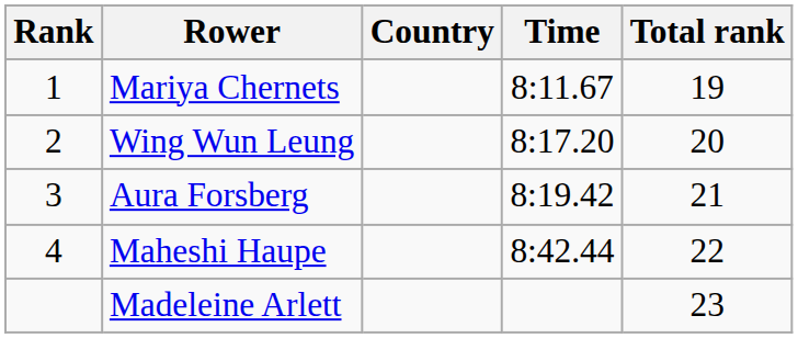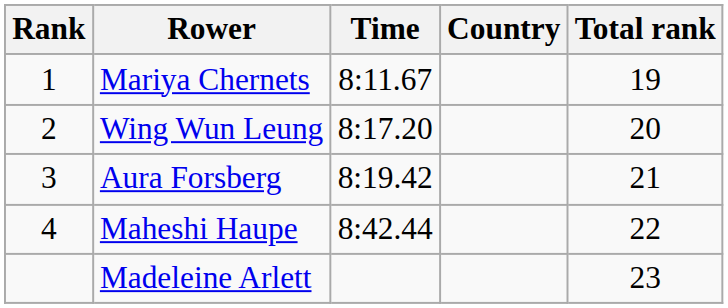 <table class="wikitable" style="text-align:center">
 <tr>
 <th>Rank</th>
 <th>Rower</th>
+<th>Time</th>
 <th>Country</th>
-<th>Time</th>
 <th>Total rank</th>
 </tr>
 <tr>
 <td>1</td>
 <td align="left"><a href='#'>Mariya Chernets</a></td>
+<td>8:11.67</td>
 <td align="left"></td>
-<td>8:11.67</td>
 <td>19</td>
 </tr>
 <tr>
 <td>2</td>
 <td align="left"><a href='#'>Wing Wun Leung</a></td>
+<td>8:17.20</td>
 <td align="left"></td>
-<td>8:17.20</td>
 <td>20</td>
 </tr>
 <tr>
 <td>3</td>
 <td align="left"><a href='#'>Aura Forsberg</a></td>
+<td>8:19.42</td>
 <td align="left"></td>
-<td>8:19.42</td>
 <td>21</td>
 </tr>
 <tr>
 <td>4</td>
 <td align="left"><a href='#'>Maheshi Haupe</a></td>
+<td>8:42.44</td>
 <td align="left"></td>
-<td>8:42.44</td>
 <td>22</td>
 </tr>
 <tr>
 <td></td>
 <td align="left"><a href='#'>Madeleine Arlett</a></td>
+<td></td>
 <td align="left"></td>
-<td></td>
 <td>23</td>
 </tr>
 </table>
